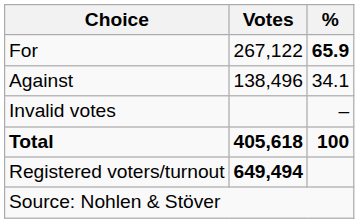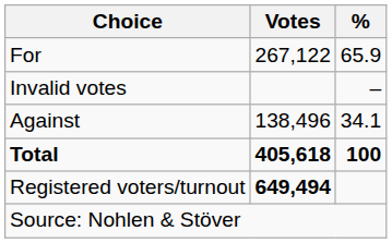 <table class=wikitable style=text-align:right>
 <tr>
 <th>Choice</th>
 <th>Votes</th>
 <th>%</th>
 </tr>
 <tr>
 <td align=left>For</td>
 <td>267,122</td>
-<td><strong>65.9</strong></td>
+<td>65.9</td>
+</tr>
+<tr>
+<td align=left>Invalid votes</td>
+<td></td>
+<td>–</td>
 </tr>
 <tr>
 <td align=left>Against</td>
 <td>138,496</td>
 <td>34.1</td>
-</tr>
-<tr>
-<td align=left>Invalid votes</td>
-<td></td>
-<td>–</td>
 </tr>
 <tr>
 <td align=left><strong>Total</strong></td>
 <td><strong>405,618</strong></td>
 <td><strong>100</strong></td>
 </tr>
 <tr>
 <td align=left>Registered voters/turnout</td>
 <td><strong>649,494</strong></td>
 <td></td>
 </tr>
 <tr>
 <td align=left colspan=3>Source: Nohlen & Stöver</td>
 </tr>
 </table>
